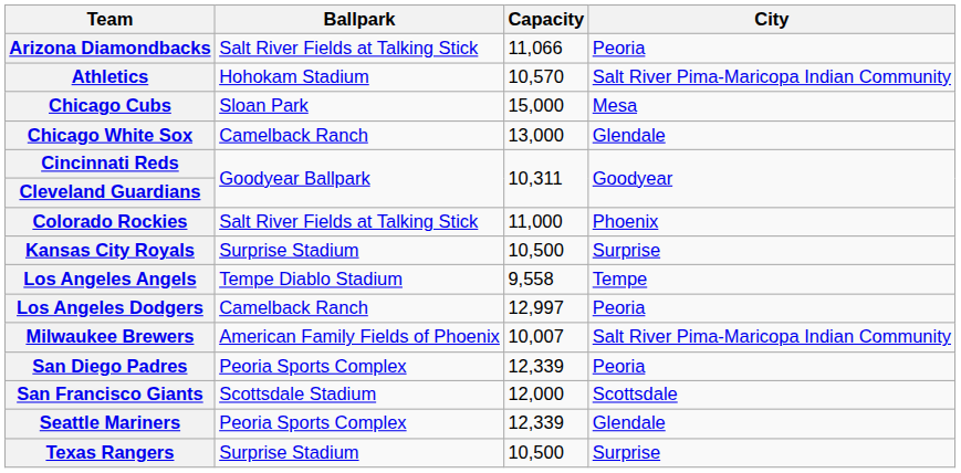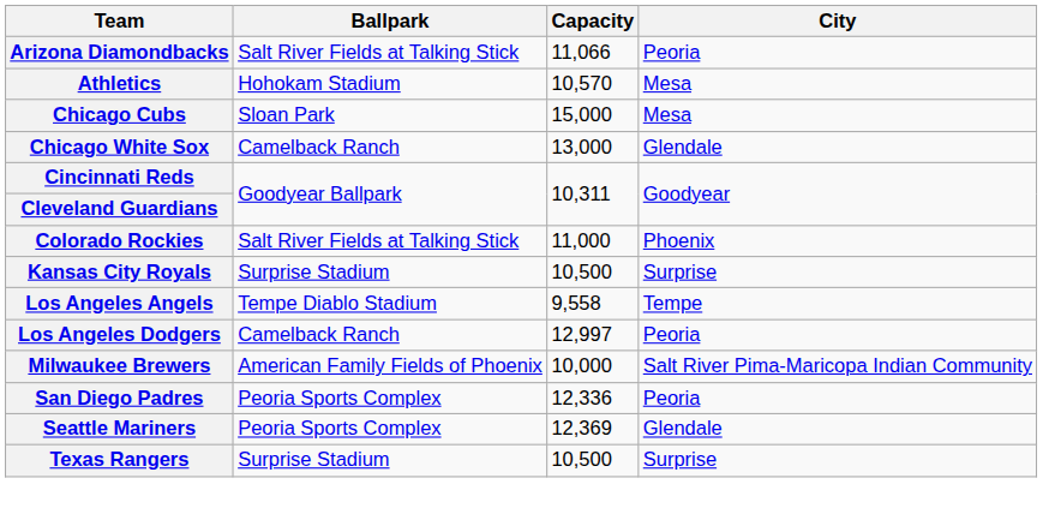 <table class = "wikitable sortable plainrowheaders">
 <tr>
 <th scope="col">Team</th>
 <th scope="col">Ballpark</th>
 <th scope="col">Capacity</th>
 <th scope="col">City</th>
 </tr>
 <tr>
 <th scope="row"><a href='#'>Arizona Diamondbacks</a></th>
 <td><a href='#'>Salt River Fields at Talking Stick</a></td>
 <td>11,066</td>
 <td><a href='#'>Peoria</a></td>
 </tr>
 <tr>
 <th scope="row"><a href='#'>Athletics</a></th>
 <td><a href='#'>Hohokam Stadium</a></td>
 <td>10,570</td>
-<td><a href='#'>Salt River Pima-Maricopa Indian Community</a></td>
+<td><a href='#'>Mesa</a></td>
 </tr>
 <tr>
 <th scope="row"><a href='#'>Chicago Cubs</a></th>
 <td><a href='#'>Sloan Park</a></td>
 <td>15,000</td>
 <td><a href='#'>Mesa</a></td>
 </tr>
 <tr>
 <th scope="row"><a href='#'>Chicago White Sox</a></th>
 <td><a href='#'>Camelback Ranch</a></td>
 <td>13,000</td>
 <td><a href='#'>Glendale</a></td>
 </tr>
 <tr>
 <th scope="row"><a href='#'>Cincinnati Reds</a></th>
 <td rowspan="2"><a href='#'>Goodyear Ballpark</a></td>
 <td rowspan="2">10,311</td>
 <td rowspan="2"><a href='#'>Goodyear</a></td>
 </tr>
 <tr>
 <th scope="row"><a href='#'>Cleveland Guardians</a></th>
 </tr>
 <tr>
 <th scope="row"><a href='#'>Colorado Rockies</a></th>
 <td><a href='#'>Salt River Fields at Talking Stick</a></td>
 <td>11,000</td>
 <td><a href='#'>Phoenix</a></td>
 </tr>
 <tr>
 <th scope="row"><a href='#'>Kansas City Royals</a></th>
 <td><a href='#'>Surprise Stadium</a></td>
 <td>10,500</td>
 <td><a href='#'>Surprise</a></td>
 </tr>
 <tr>
 <th scope="row"><a href='#'>Los Angeles Angels</a></th>
 <td><a href='#'>Tempe Diablo Stadium</a></td>
 <td>9,558</td>
 <td><a href='#'>Tempe</a></td>
 </tr>
 <tr>
 <th scope="row"><a href='#'>Los Angeles Dodgers</a></th>
 <td><a href='#'>Camelback Ranch</a></td>
 <td>12,997</td>
 <td><a href='#'>Peoria</a></td>
 </tr>
 <tr>
 <th scope="row"><a href='#'>Milwaukee Brewers</a></th>
 <td><a href='#'>American Family Fields of Phoenix</a></td>
-<td>10,007</td>
+<td>10,000</td>
 <td><a href='#'>Salt River Pima-Maricopa Indian Community</a></td>
 </tr>
 <tr>
 <th scope="row"><a href='#'>San Diego Padres</a></th>
 <td><a href='#'>Peoria Sports Complex</a></td>
-<td>12,339</td>
+<td>12,336</td>
 <td><a href='#'>Peoria</a></td>
-</tr>
-<tr>
-<th scope="row"><a href='#'>San Francisco Giants</a></th>
-<td><a href='#'>Scottsdale Stadium</a></td>
-<td>12,000</td>
-<td><a href='#'>Scottsdale</a></td>
 </tr>
 <tr>
 <th scope="row"><a href='#'>Seattle Mariners</a></th>
 <td><a href='#'>Peoria Sports Complex</a></td>
-<td>12,339</td>
+<td>12,369</td>
 <td><a href='#'>Glendale</a></td>
 </tr>
 <tr>
 <th scope="row"><a href='#'>Texas Rangers</a></th>
 <td><a href='#'>Surprise Stadium</a></td>
 <td>10,500</td>
 <td><a href='#'>Surprise</a></td>
 </tr>
 </table>
